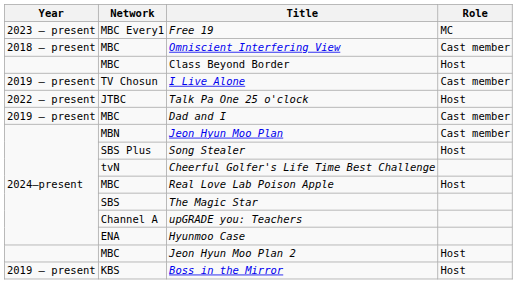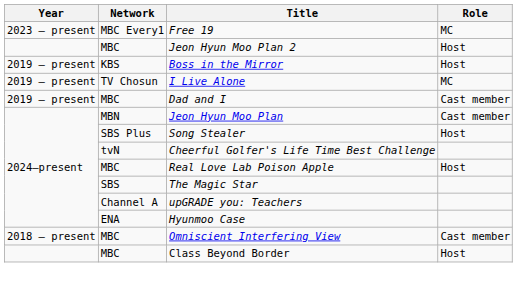 <table class="wikitable">
 <tr>
 <th>Year</th>
 <th>Network</th>
 <th>Title</th>
 <th>Role</th>
 </tr>
 <tr>
 <td>2023 – present</td>
 <td>MBC Every1</td>
 <td><em>Free 19</em></td>
 <td>MC</td>
 </tr>
 <tr>
-<td>2018 – present</td>
+<td></td>
 <td>MBC</td>
-<td><em><a href='#'>Omniscient Interfering View</a></em></td>
-<td>Cast member</td>
+<td><em>Jeon Hyun Moo Plan 2</em></td>
+<td>Host</td>
 </tr>
 <tr>
-<td></td>
-<td>MBC</td>
-<td>Class Beyond Border</td>
+<td>2019 – present</td>
+<td>KBS</td>
+<td><em><a href='#'>Boss in the Mirror</a></em></td>
 <td>Host</td>
 </tr>
 <tr>
 <td>2019 – present</td>
 <td>TV Chosun</td>
 <td><em><a href='#'>I Live Alone</a></em></td>
-<td>Cast member</td>
-</tr>
-<tr>
-<td>2022 – present</td>
-<td>JTBC</td>
-<td><em>Talk Pa One 25 o'clock</em></td>
-<td>Host</td>
+<td>MC</td>
 </tr>
 <tr>
 <td>2019 – present</td>
 <td>MBC</td>
 <td><em>Dad and I</em></td>
 <td>Cast member</td>
 </tr>
 <tr>
 <td rowspan="7">2024–present</td>
 <td>MBN</td>
 <td><em><a href='#'>Jeon Hyun Moo Plan</a></em></td>
 <td>Cast member</td>
 </tr>
 <tr>
 <td>SBS Plus</td>
 <td><em>Song Stealer</em></td>
 <td>Host</td>
 </tr>
 <tr>
 <td>tvN</td>
 <td><em>Cheerful Golfer's Life Time Best Challenge</em></td>
 <td></td>
 </tr>
 <tr>
 <td>MBC</td>
 <td><em>Real Love Lab Poison Apple</em></td>
 <td>Host</td>
 </tr>
 <tr>
 <td>SBS</td>
 <td><em>The Magic Star</em></td>
 <td></td>
 </tr>
 <tr>
 <td>Channel A</td>
 <td><em>upGRADE you: Teachers</em></td>
 <td></td>
 </tr>
 <tr>
 <td>ENA</td>
 <td><em>Hyunmoo Case</em></td>
 <td></td>
 </tr>
 <tr>
+<td>2018 – present</td>
+<td>MBC</td>
+<td><em><a href='#'>Omniscient Interfering View</a></em></td>
+<td>Cast member</td>
+</tr>
+<tr>
 <td></td>
 <td>MBC</td>
-<td><em>Jeon Hyun Moo Plan 2</em></td>
-<td>Host</td>
-</tr>
-<tr>
-<td>2019 – present</td>
-<td>KBS</td>
-<td><em><a href='#'>Boss in the Mirror</a></em></td>
+<td>Class Beyond Border</td>
 <td>Host</td>
 </tr>
 </table>
